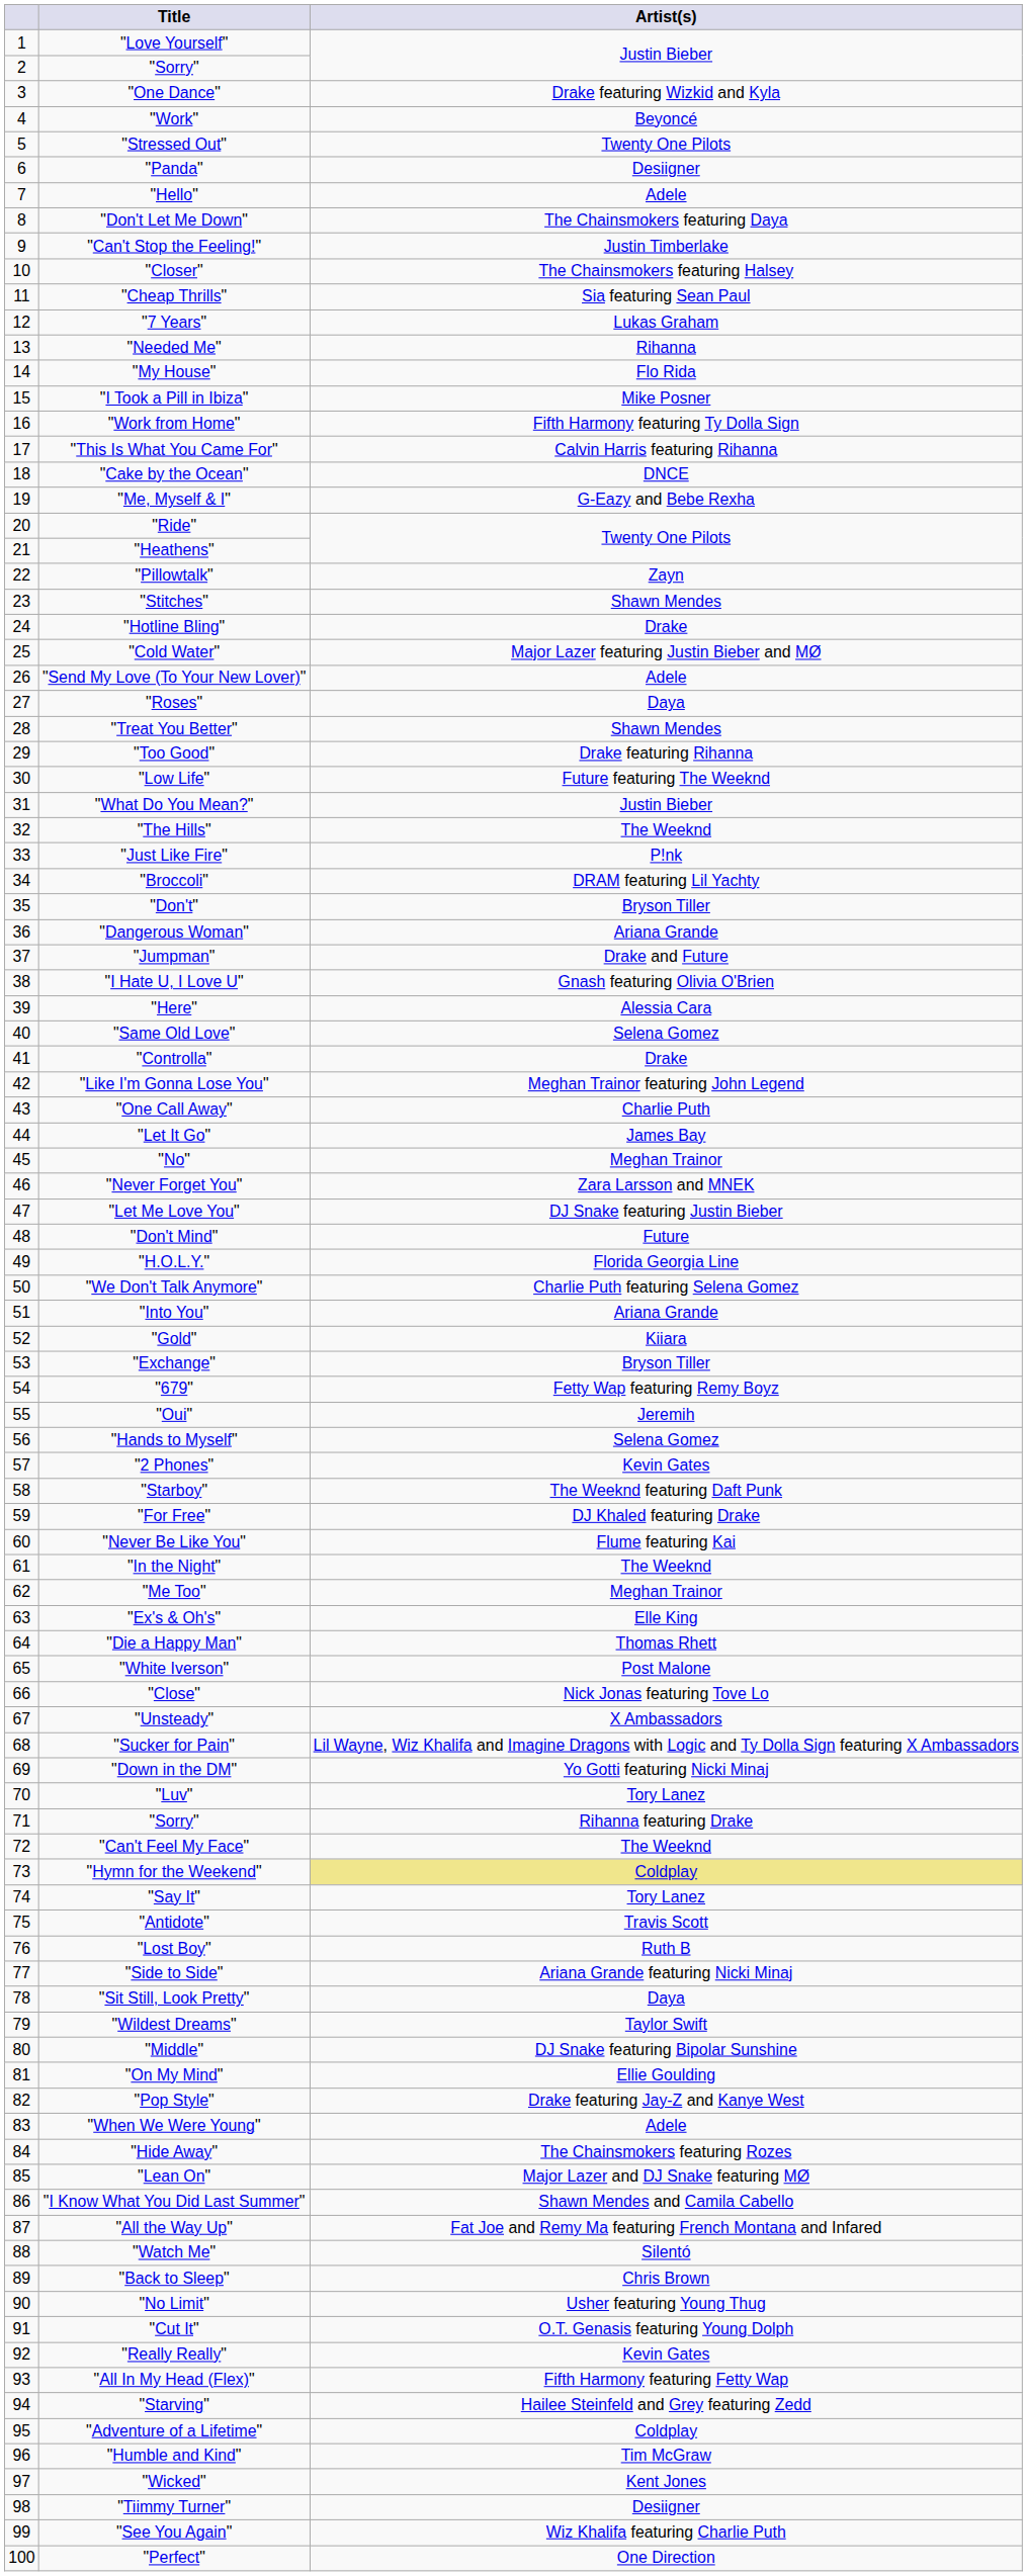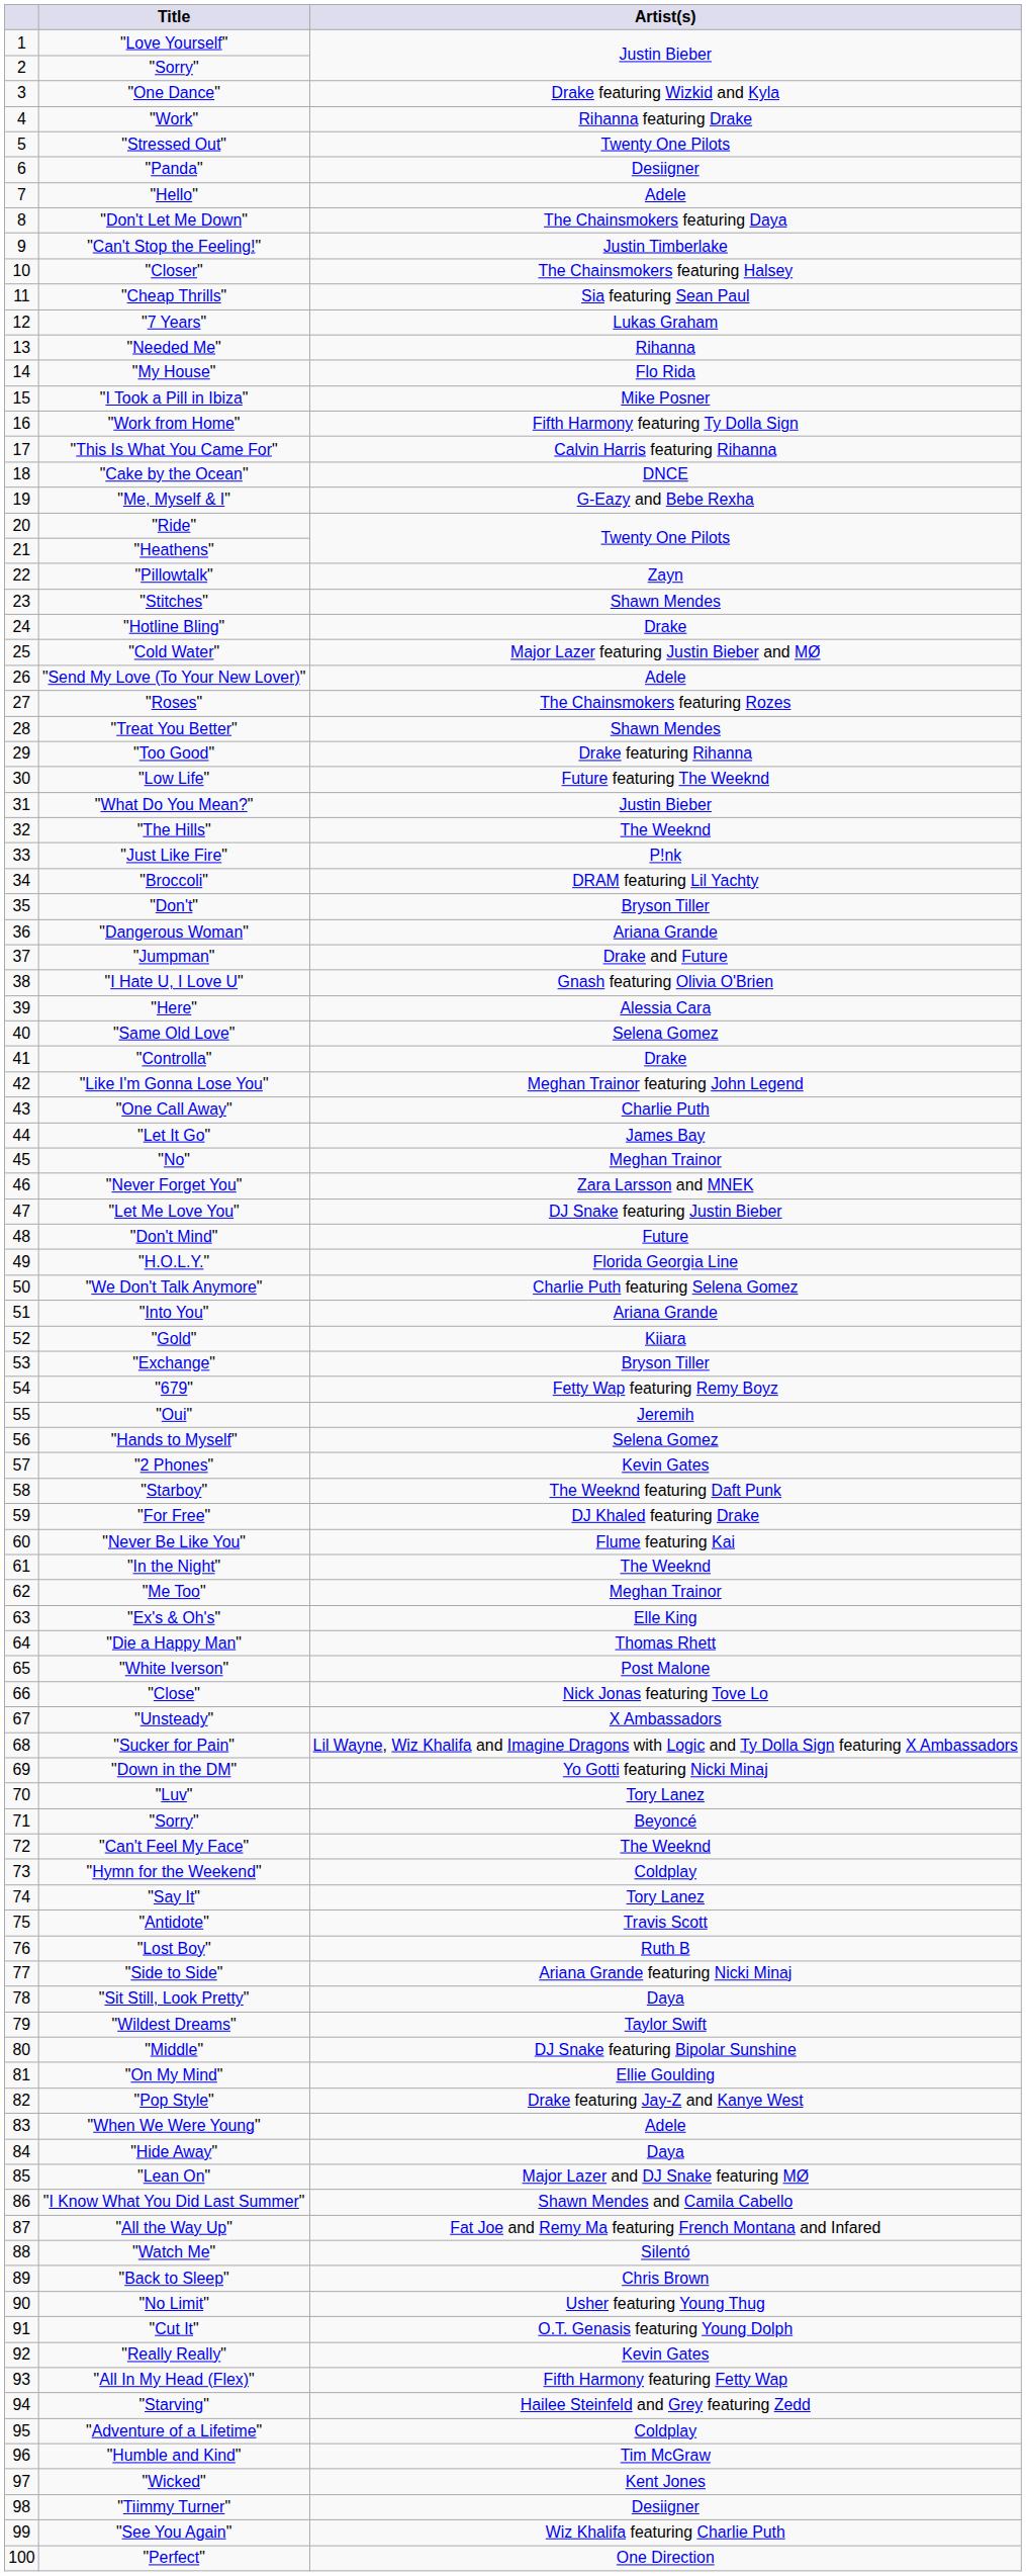 <table class="wikitable sortable" style="text-align: center">
 <tr>
 <th scope="col" style="background:#dde;"></th>
 <th scope="col" style="background:#dde;">Title</th>
 <th scope="col" style="background:#dde;">Artist(s)</th>
 </tr>
 <tr>
 <td>1</td>
 <td>"<a href='#'>Love Yourself</a>"</td>
 <td rowspan="2"><a href='#'>Justin Bieber</a></td>
 </tr>
 <tr>
 <td>2</td>
 <td>"<a href='#'>Sorry</a>"</td>
 </tr>
 <tr>
 <td>3</td>
 <td>"<a href='#'>One Dance</a>"</td>
 <td><a href='#'>Drake</a> featuring <a href='#'>Wizkid</a> and <a href='#'>Kyla</a></td>
 </tr>
 <tr>
 <td>4</td>
 <td>"<a href='#'>Work</a>"</td>
-<td><a href='#'>Beyoncé</a></td>
+<td><a href='#'>Rihanna</a> featuring <a href='#'>Drake</a></td>
 </tr>
 <tr>
 <td>5</td>
 <td>"<a href='#'>Stressed Out</a>"</td>
 <td><a href='#'>Twenty One Pilots</a></td>
 </tr>
 <tr>
 <td>6</td>
 <td>"<a href='#'>Panda</a>"</td>
 <td><a href='#'>Desiigner</a></td>
 </tr>
 <tr>
 <td>7</td>
 <td>"<a href='#'>Hello</a>"</td>
 <td><a href='#'>Adele</a></td>
 </tr>
 <tr>
 <td>8</td>
 <td>"<a href='#'>Don't Let Me Down</a>"</td>
 <td><a href='#'>The Chainsmokers</a> featuring <a href='#'>Daya</a></td>
 </tr>
 <tr>
 <td>9</td>
 <td>"<a href='#'>Can't Stop the Feeling!</a>"</td>
 <td><a href='#'>Justin Timberlake</a></td>
 </tr>
 <tr>
 <td>10</td>
 <td>"<a href='#'>Closer</a>"</td>
 <td><a href='#'>The Chainsmokers</a> featuring <a href='#'>Halsey</a></td>
 </tr>
 <tr>
 <td>11</td>
 <td>"<a href='#'>Cheap Thrills</a>"</td>
 <td><a href='#'>Sia</a> featuring <a href='#'>Sean Paul</a></td>
 </tr>
 <tr>
 <td>12</td>
 <td>"<a href='#'>7 Years</a>"</td>
 <td><a href='#'>Lukas Graham</a></td>
 </tr>
 <tr>
 <td>13</td>
 <td>"<a href='#'>Needed Me</a>"</td>
 <td><a href='#'>Rihanna</a></td>
 </tr>
 <tr>
 <td>14</td>
 <td>"<a href='#'>My House</a>"</td>
 <td><a href='#'>Flo Rida</a></td>
 </tr>
 <tr>
 <td>15</td>
 <td>"<a href='#'>I Took a Pill in Ibiza</a>"</td>
 <td><a href='#'>Mike Posner</a></td>
 </tr>
 <tr>
 <td>16</td>
 <td>"<a href='#'>Work from Home</a>"</td>
 <td><a href='#'>Fifth Harmony</a> featuring <a href='#'>Ty Dolla Sign</a></td>
 </tr>
 <tr>
 <td>17</td>
 <td>"<a href='#'>This Is What You Came For</a>"</td>
 <td><a href='#'>Calvin Harris</a> featuring <a href='#'>Rihanna</a></td>
 </tr>
 <tr>
 <td>18</td>
 <td>"<a href='#'>Cake by the Ocean</a>"</td>
 <td><a href='#'>DNCE</a></td>
 </tr>
 <tr>
 <td>19</td>
 <td>"<a href='#'>Me, Myself & I</a>"</td>
 <td><a href='#'>G-Eazy</a> and <a href='#'>Bebe Rexha</a></td>
 </tr>
 <tr>
 <td>20</td>
 <td>"<a href='#'>Ride</a>"</td>
 <td rowspan="2"><a href='#'>Twenty One Pilots</a></td>
 </tr>
 <tr>
 <td>21</td>
 <td>"<a href='#'>Heathens</a>"</td>
 </tr>
 <tr>
 <td>22</td>
 <td>"<a href='#'>Pillowtalk</a>"</td>
 <td><a href='#'>Zayn</a></td>
 </tr>
 <tr>
 <td>23</td>
 <td>"<a href='#'>Stitches</a>"</td>
 <td><a href='#'>Shawn Mendes</a></td>
 </tr>
 <tr>
 <td>24</td>
 <td>"<a href='#'>Hotline Bling</a>"</td>
 <td><a href='#'>Drake</a></td>
 </tr>
 <tr>
 <td>25</td>
 <td>"<a href='#'>Cold Water</a>"</td>
 <td><a href='#'>Major Lazer</a> featuring <a href='#'>Justin Bieber</a> and <a href='#'>MØ</a></td>
 </tr>
 <tr>
 <td>26</td>
 <td>"<a href='#'>Send My Love (To Your New Lover)</a>"</td>
 <td><a href='#'>Adele</a></td>
 </tr>
 <tr>
 <td>27</td>
 <td>"<a href='#'>Roses</a>"</td>
-<td><a href='#'>Daya</a></td>
+<td><a href='#'>The Chainsmokers</a> featuring <a href='#'>Rozes</a></td>
 </tr>
 <tr>
 <td>28</td>
 <td>"<a href='#'>Treat You Better</a>"</td>
 <td><a href='#'>Shawn Mendes</a></td>
 </tr>
 <tr>
 <td>29</td>
 <td>"<a href='#'>Too Good</a>"</td>
 <td><a href='#'>Drake</a> featuring <a href='#'>Rihanna</a></td>
 </tr>
 <tr>
 <td>30</td>
 <td>"<a href='#'>Low Life</a>"</td>
 <td><a href='#'>Future</a> featuring <a href='#'>The Weeknd</a></td>
 </tr>
 <tr>
 <td>31</td>
 <td>"<a href='#'>What Do You Mean?</a>"</td>
 <td><a href='#'>Justin Bieber</a></td>
 </tr>
 <tr>
 <td>32</td>
 <td>"<a href='#'>The Hills</a>"</td>
 <td><a href='#'>The Weeknd</a></td>
 </tr>
 <tr>
 <td>33</td>
 <td>"<a href='#'>Just Like Fire</a>"</td>
 <td><a href='#'>P!nk</a></td>
 </tr>
 <tr>
 <td>34</td>
 <td>"<a href='#'>Broccoli</a>"</td>
 <td><a href='#'>DRAM</a> featuring <a href='#'>Lil Yachty</a></td>
 </tr>
 <tr>
 <td>35</td>
 <td>"<a href='#'>Don't</a>"</td>
 <td><a href='#'>Bryson Tiller</a></td>
 </tr>
 <tr>
 <td>36</td>
 <td>"<a href='#'>Dangerous Woman</a>"</td>
 <td><a href='#'>Ariana Grande</a></td>
 </tr>
 <tr>
 <td>37</td>
 <td>"<a href='#'>Jumpman</a>"</td>
 <td><a href='#'>Drake</a> and <a href='#'>Future</a></td>
 </tr>
 <tr>
 <td>38</td>
 <td>"<a href='#'>I Hate U, I Love U</a>"</td>
 <td><a href='#'>Gnash</a> featuring <a href='#'>Olivia O'Brien</a></td>
 </tr>
 <tr>
 <td>39</td>
 <td>"<a href='#'>Here</a>"</td>
 <td><a href='#'>Alessia Cara</a></td>
 </tr>
 <tr>
 <td>40</td>
 <td>"<a href='#'>Same Old Love</a>"</td>
 <td><a href='#'>Selena Gomez</a></td>
 </tr>
 <tr>
 <td>41</td>
 <td>"<a href='#'>Controlla</a>"</td>
 <td><a href='#'>Drake</a></td>
 </tr>
 <tr>
 <td>42</td>
 <td>"<a href='#'>Like I'm Gonna Lose You</a>"</td>
 <td><a href='#'>Meghan Trainor</a> featuring <a href='#'>John Legend</a></td>
 </tr>
 <tr>
 <td>43</td>
 <td>"<a href='#'>One Call Away</a>"</td>
 <td><a href='#'>Charlie Puth</a></td>
 </tr>
 <tr>
 <td>44</td>
 <td>"<a href='#'>Let It Go</a>"</td>
 <td><a href='#'>James Bay</a></td>
 </tr>
 <tr>
 <td>45</td>
 <td>"<a href='#'>No</a>"</td>
 <td><a href='#'>Meghan Trainor</a></td>
 </tr>
 <tr>
 <td>46</td>
 <td>"<a href='#'>Never Forget You</a>"</td>
 <td><a href='#'>Zara Larsson</a> and <a href='#'>MNEK</a></td>
 </tr>
 <tr>
 <td>47</td>
 <td>"<a href='#'>Let Me Love You</a>"</td>
 <td><a href='#'>DJ Snake</a> featuring <a href='#'>Justin Bieber</a></td>
 </tr>
 <tr>
 <td>48</td>
 <td>"<a href='#'>Don't Mind</a>"</td>
 <td><a href='#'>Future</a></td>
 </tr>
 <tr>
 <td>49</td>
 <td>"<a href='#'>H.O.L.Y.</a>"</td>
 <td><a href='#'>Florida Georgia Line</a></td>
 </tr>
 <tr>
 <td>50</td>
 <td>"<a href='#'>We Don't Talk Anymore</a>"</td>
 <td><a href='#'>Charlie Puth</a> featuring <a href='#'>Selena Gomez</a></td>
 </tr>
 <tr>
 <td>51</td>
 <td>"<a href='#'>Into You</a>"</td>
 <td><a href='#'>Ariana Grande</a></td>
 </tr>
 <tr>
 <td>52</td>
 <td>"<a href='#'>Gold</a>"</td>
 <td><a href='#'>Kiiara</a></td>
 </tr>
 <tr>
 <td>53</td>
 <td>"<a href='#'>Exchange</a>"</td>
 <td><a href='#'>Bryson Tiller</a></td>
 </tr>
 <tr>
 <td>54</td>
 <td>"<a href='#'>679</a>"</td>
 <td><a href='#'>Fetty Wap</a> featuring <a href='#'>Remy Boyz</a></td>
 </tr>
 <tr>
 <td>55</td>
 <td>"<a href='#'>Oui</a>"</td>
 <td><a href='#'>Jeremih</a></td>
 </tr>
 <tr>
 <td>56</td>
 <td>"<a href='#'>Hands to Myself</a>"</td>
 <td><a href='#'>Selena Gomez</a></td>
 </tr>
 <tr>
 <td>57</td>
 <td>"<a href='#'>2 Phones</a>"</td>
 <td><a href='#'>Kevin Gates</a></td>
 </tr>
 <tr>
 <td>58</td>
 <td>"<a href='#'>Starboy</a>"</td>
 <td><a href='#'>The Weeknd</a> featuring <a href='#'>Daft Punk</a></td>
 </tr>
 <tr>
 <td>59</td>
 <td>"<a href='#'>For Free</a>"</td>
 <td><a href='#'>DJ Khaled</a> featuring <a href='#'>Drake</a></td>
 </tr>
 <tr>
 <td>60</td>
 <td>"<a href='#'>Never Be Like You</a>"</td>
 <td><a href='#'>Flume</a> featuring <a href='#'>Kai</a></td>
 </tr>
 <tr>
 <td>61</td>
 <td>"<a href='#'>In the Night</a>"</td>
 <td><a href='#'>The Weeknd</a></td>
 </tr>
 <tr>
 <td>62</td>
 <td>"<a href='#'>Me Too</a>"</td>
 <td><a href='#'>Meghan Trainor</a></td>
 </tr>
 <tr>
 <td>63</td>
 <td>"<a href='#'>Ex's & Oh's</a>"</td>
 <td><a href='#'>Elle King</a></td>
 </tr>
 <tr>
 <td>64</td>
 <td>"<a href='#'>Die a Happy Man</a>"</td>
 <td><a href='#'>Thomas Rhett</a></td>
 </tr>
 <tr>
 <td>65</td>
 <td>"<a href='#'>White Iverson</a>"</td>
 <td><a href='#'>Post Malone</a></td>
 </tr>
 <tr>
 <td>66</td>
 <td>"<a href='#'>Close</a>"</td>
 <td><a href='#'>Nick Jonas</a> featuring <a href='#'>Tove Lo</a></td>
 </tr>
 <tr>
 <td>67</td>
 <td>"<a href='#'>Unsteady</a>"</td>
 <td><a href='#'>X Ambassadors</a></td>
 </tr>
 <tr>
 <td>68</td>
 <td>"<a href='#'>Sucker for Pain</a>"</td>
 <td><a href='#'>Lil Wayne</a>, <a href='#'>Wiz Khalifa</a> and <a href='#'>Imagine Dragons</a> with <a href='#'>Logic</a> and <a href='#'>Ty Dolla Sign</a> featuring <a href='#'>X Ambassadors</a></td>
 </tr>
 <tr>
 <td>69</td>
 <td>"<a href='#'>Down in the DM</a>"</td>
 <td><a href='#'>Yo Gotti</a> featuring <a href='#'>Nicki Minaj</a></td>
 </tr>
 <tr>
 <td>70</td>
 <td>"<a href='#'>Luv</a>"</td>
 <td><a href='#'>Tory Lanez</a></td>
 </tr>
 <tr>
 <td>71</td>
 <td>"<a href='#'>Sorry</a>"</td>
-<td><a href='#'>Rihanna</a> featuring <a href='#'>Drake</a></td>
+<td><a href='#'>Beyoncé</a></td>
 </tr>
 <tr>
 <td>72</td>
 <td>"<a href='#'>Can't Feel My Face</a>"</td>
 <td><a href='#'>The Weeknd</a></td>
 </tr>
 <tr>
 <td>73</td>
 <td>"<a href='#'>Hymn for the Weekend</a>"</td>
-<td style="background: khaki;"><a href='#'>Coldplay</a></td>
+<td><a href='#'>Coldplay</a></td>
 </tr>
 <tr>
 <td>74</td>
 <td>"<a href='#'>Say It</a>"</td>
 <td><a href='#'>Tory Lanez</a></td>
 </tr>
 <tr>
 <td>75</td>
 <td>"<a href='#'>Antidote</a>"</td>
 <td><a href='#'>Travis Scott</a></td>
 </tr>
 <tr>
 <td>76</td>
 <td>"<a href='#'>Lost Boy</a>"</td>
 <td><a href='#'>Ruth B</a></td>
 </tr>
 <tr>
 <td>77</td>
 <td>"<a href='#'>Side to Side</a>"</td>
 <td><a href='#'>Ariana Grande</a> featuring <a href='#'>Nicki Minaj</a></td>
 </tr>
 <tr>
 <td>78</td>
 <td>"<a href='#'>Sit Still, Look Pretty</a>"</td>
 <td><a href='#'>Daya</a></td>
 </tr>
 <tr>
 <td>79</td>
 <td>"<a href='#'>Wildest Dreams</a>"</td>
 <td><a href='#'>Taylor Swift</a></td>
 </tr>
 <tr>
 <td>80</td>
 <td>"<a href='#'>Middle</a>"</td>
 <td><a href='#'>DJ Snake</a> featuring <a href='#'>Bipolar Sunshine</a></td>
 </tr>
 <tr>
 <td>81</td>
 <td>"<a href='#'>On My Mind</a>"</td>
 <td><a href='#'>Ellie Goulding</a></td>
 </tr>
 <tr>
 <td>82</td>
 <td>"<a href='#'>Pop Style</a>"</td>
 <td><a href='#'>Drake</a> featuring <a href='#'>Jay-Z</a> and <a href='#'>Kanye West</a></td>
 </tr>
 <tr>
 <td>83</td>
 <td>"<a href='#'>When We Were Young</a>"</td>
 <td><a href='#'>Adele</a></td>
 </tr>
 <tr>
 <td>84</td>
 <td>"<a href='#'>Hide Away</a>"</td>
-<td><a href='#'>The Chainsmokers</a> featuring <a href='#'>Rozes</a></td>
+<td><a href='#'>Daya</a></td>
 </tr>
 <tr>
 <td>85</td>
 <td>"<a href='#'>Lean On</a>"</td>
 <td><a href='#'>Major Lazer</a> and <a href='#'>DJ Snake</a> featuring <a href='#'>MØ</a></td>
 </tr>
 <tr>
 <td>86</td>
 <td>"<a href='#'>I Know What You Did Last Summer</a>"</td>
 <td><a href='#'>Shawn Mendes</a> and <a href='#'>Camila Cabello</a></td>
 </tr>
 <tr>
 <td>87</td>
 <td>"<a href='#'>All the Way Up</a>"</td>
 <td><a href='#'>Fat Joe</a> and <a href='#'>Remy Ma</a> featuring <a href='#'>French Montana</a> and Infared</td>
 </tr>
 <tr>
 <td>88</td>
 <td>"<a href='#'>Watch Me</a>"</td>
 <td><a href='#'>Silentó</a></td>
 </tr>
 <tr>
 <td>89</td>
 <td>"<a href='#'>Back to Sleep</a>"</td>
 <td><a href='#'>Chris Brown</a></td>
 </tr>
 <tr>
 <td>90</td>
 <td>"<a href='#'>No Limit</a>"</td>
 <td><a href='#'>Usher</a> featuring <a href='#'>Young Thug</a></td>
 </tr>
 <tr>
 <td>91</td>
 <td>"<a href='#'>Cut It</a>"</td>
 <td><a href='#'>O.T. Genasis</a> featuring <a href='#'>Young Dolph</a></td>
 </tr>
 <tr>
 <td>92</td>
 <td>"<a href='#'>Really Really</a>"</td>
 <td><a href='#'>Kevin Gates</a></td>
 </tr>
 <tr>
 <td>93</td>
 <td>"<a href='#'>All In My Head (Flex)</a>"</td>
 <td><a href='#'>Fifth Harmony</a> featuring <a href='#'>Fetty Wap</a></td>
 </tr>
 <tr>
 <td>94</td>
 <td>"<a href='#'>Starving</a>"</td>
 <td><a href='#'>Hailee Steinfeld</a> and <a href='#'>Grey</a> featuring <a href='#'>Zedd</a></td>
 </tr>
 <tr>
 <td>95</td>
 <td>"<a href='#'>Adventure of a Lifetime</a>"</td>
 <td><a href='#'>Coldplay</a></td>
 </tr>
 <tr>
 <td>96</td>
 <td>"<a href='#'>Humble and Kind</a>"</td>
 <td><a href='#'>Tim McGraw</a></td>
 </tr>
 <tr>
 <td>97</td>
 <td>"<a href='#'>Wicked</a>"</td>
 <td><a href='#'>Kent Jones</a></td>
 </tr>
 <tr>
 <td>98</td>
 <td>"<a href='#'>Tiimmy Turner</a>"</td>
 <td><a href='#'>Desiigner</a></td>
 </tr>
 <tr>
 <td>99</td>
 <td>"<a href='#'>See You Again</a>"</td>
 <td><a href='#'>Wiz Khalifa</a> featuring <a href='#'>Charlie Puth</a></td>
 </tr>
 <tr>
 <td>100</td>
 <td>"<a href='#'>Perfect</a>"</td>
 <td><a href='#'>One Direction</a></td>
 </tr>
 </table>
